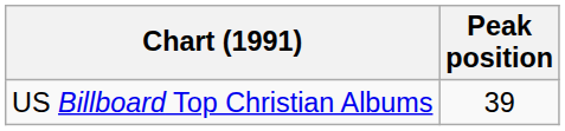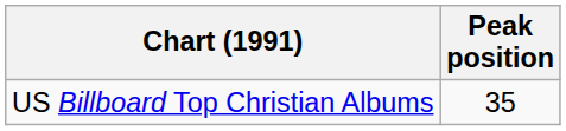 <table class="wikitable">
 <tr>
 <th>Chart (1991)</th>
 <th>Peak<br>position</th>
 </tr>
 <tr>
 <td>US <a href='#'><em>Billboard</em> Top Christian Albums</a></td>
-<td align="center">39</td>
+<td align="center">35</td>
 </tr>
 </table>
